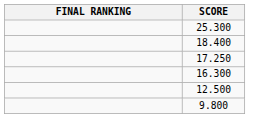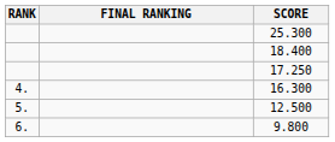 <table class="wikitable" style="font-size:95%;">
 <tr>
+<th>RANK</th>
 <th align="left" style="width: 18em">FINAL RANKING</th>
 <th align="center" style="width: 6em">SCORE</th>
 </tr>
 <tr>
+<td align="center"></td>
 <td></td>
 <td align="center">25.300</td>
 </tr>
 <tr>
+<td align="center"></td>
 <td></td>
 <td align="center">18.400</td>
 </tr>
 <tr>
+<td align="center"></td>
 <td></td>
 <td align="center">17.250</td>
 </tr>
 <tr>
+<td align="center">4.</td>
 <td></td>
 <td align="center">16.300</td>
 </tr>
 <tr>
+<td align="center">5.</td>
 <td></td>
 <td align="center">12.500</td>
 </tr>
 <tr>
+<td align="center">6.</td>
 <td></td>
 <td align="center">9.800</td>
 </tr>
 </table>
